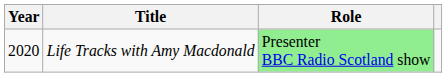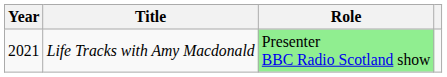 <table class="wikitable">
 <tr>
 <th>Year</th>
 <th>Title</th>
 <th>Role</th>
 <th></th>
 </tr>
 <tr>
-<td>2020</td>
+<td>2021</td>
 <td><em>Life Tracks with Amy Macdonald</em></td>
 <td style="background: lightgreen;">Presenter <br> <a href='#'>BBC Radio Scotland</a> show</td>
 <td></td>
 </tr>
 </table>
